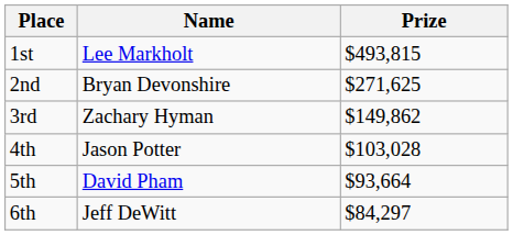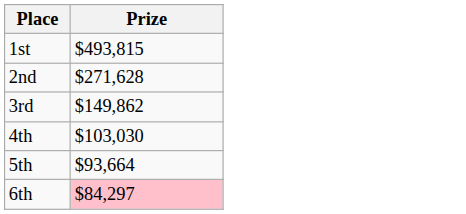 <table class="wikitable">
 <tr>
 <th width="50">Place</th>
-<th width="200">Name</th>
 <th width="125">Prize</th>
 </tr>
 <tr>
 <td>1st</td>
-<td><a href='#'>Lee Markholt</a></td>
 <td>$493,815</td>
 </tr>
 <tr>
 <td>2nd</td>
-<td>Bryan Devonshire</td>
-<td>$271,625</td>
+<td>$271,628</td>
 </tr>
 <tr>
 <td>3rd</td>
-<td>Zachary Hyman</td>
 <td>$149,862</td>
 </tr>
 <tr>
 <td>4th</td>
-<td>Jason Potter</td>
-<td>$103,028</td>
+<td>$103,030</td>
 </tr>
 <tr>
 <td>5th</td>
-<td><a href='#'>David Pham</a></td>
 <td>$93,664</td>
 </tr>
 <tr>
 <td>6th</td>
-<td>Jeff DeWitt</td>
-<td>$84,297</td>
+<td style="background: pink;">$84,297</td>
 </tr>
 </table>
